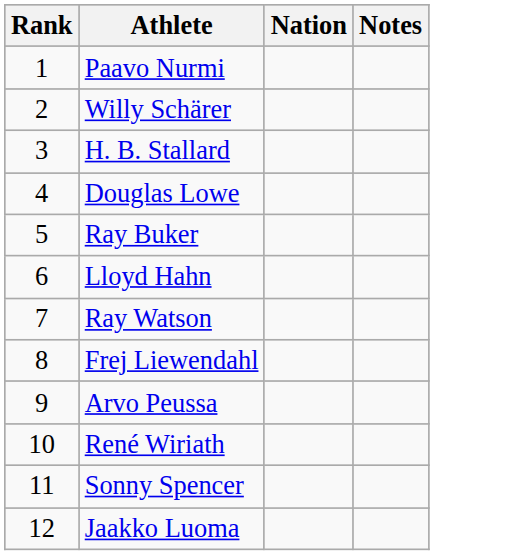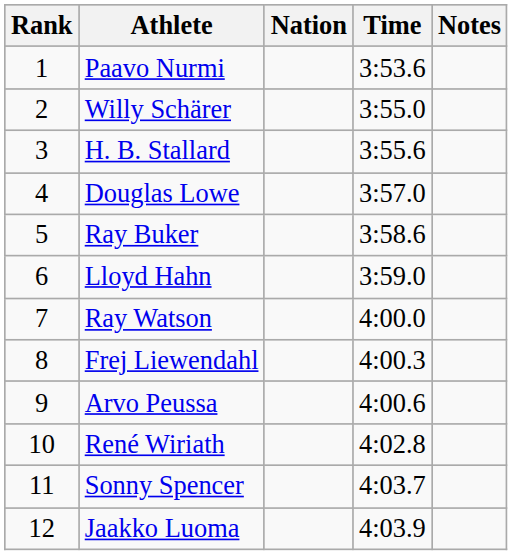 <table class="wikitable sortable" style="text-align:center">
 <tr>
 <th>Rank</th>
 <th>Athlete</th>
 <th>Nation</th>
+<th>Time</th>
 <th>Notes</th>
 </tr>
 <tr>
 <td>1</td>
 <td align=left><a href='#'>Paavo Nurmi</a></td>
 <td align=left></td>
+<td>3:53.6</td>
 <td></td>
 </tr>
 <tr>
 <td>2</td>
 <td align=left><a href='#'>Willy Schärer</a></td>
 <td align=left></td>
+<td>3:55.0</td>
 <td></td>
 </tr>
 <tr>
 <td>3</td>
 <td align=left><a href='#'>H. B. Stallard</a></td>
 <td align=left></td>
+<td>3:55.6</td>
 <td></td>
 </tr>
 <tr>
 <td>4</td>
 <td align=left><a href='#'>Douglas Lowe</a></td>
 <td align=left></td>
+<td>3:57.0</td>
 <td></td>
 </tr>
 <tr>
 <td>5</td>
 <td align=left><a href='#'>Ray Buker</a></td>
 <td align=left></td>
+<td>3:58.6</td>
 <td></td>
 </tr>
 <tr>
 <td>6</td>
 <td align=left><a href='#'>Lloyd Hahn</a></td>
 <td align=left></td>
+<td>3:59.0</td>
 <td></td>
 </tr>
 <tr>
 <td>7</td>
 <td align=left><a href='#'>Ray Watson</a></td>
 <td align=left></td>
+<td>4:00.0</td>
 <td></td>
 </tr>
 <tr>
 <td>8</td>
 <td align=left><a href='#'>Frej Liewendahl</a></td>
 <td align=left></td>
+<td>4:00.3</td>
 <td></td>
 </tr>
 <tr>
 <td>9</td>
 <td align=left><a href='#'>Arvo Peussa</a></td>
 <td align=left></td>
+<td>4:00.6</td>
 <td></td>
 </tr>
 <tr>
 <td>10</td>
 <td align=left><a href='#'>René Wiriath</a></td>
 <td align=left></td>
+<td>4:02.8</td>
 <td></td>
 </tr>
 <tr>
 <td>11</td>
 <td align=left><a href='#'>Sonny Spencer</a></td>
 <td align=left></td>
+<td>4:03.7</td>
 <td></td>
 </tr>
 <tr>
 <td>12</td>
 <td align=left><a href='#'>Jaakko Luoma</a></td>
 <td align=left></td>
+<td>4:03.9</td>
 <td></td>
 </tr>
 </table>
